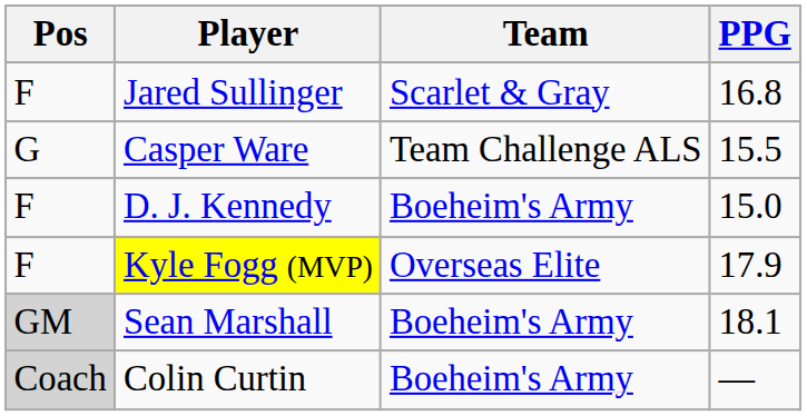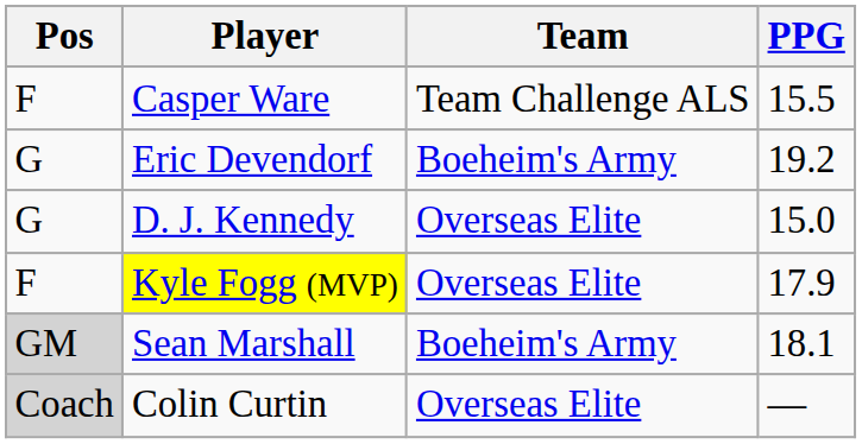 <table class="wikitable">
 <tr>
 <th>Pos</th>
 <th>Player</th>
 <th>Team</th>
 <th><a href='#'>PPG</a></th>
 </tr>
 <tr>
 <td>F</td>
-<td><a href='#'>Jared Sullinger</a></td>
-<td><a href='#'>Scarlet & Gray</a></td>
-<td>16.8</td>
-</tr>
-<tr>
-<td>G</td>
 <td><a href='#'>Casper Ware</a></td>
 <td>Team Challenge ALS</td>
 <td>15.5</td>
 </tr>
 <tr>
-<td>F</td>
+<td>G</td>
+<td><a href='#'>Eric Devendorf</a></td>
+<td><a href='#'>Boeheim's Army</a></td>
+<td>19.2</td>
+</tr>
+<tr>
+<td>G</td>
 <td><a href='#'>D. J. Kennedy</a></td>
-<td><a href='#'>Boeheim's Army</a></td>
+<td><a href='#'>Overseas Elite</a></td>
 <td>15.0</td>
 </tr>
 <tr>
 <td>F</td>
 <td bgcolor=yellow><a href='#'>Kyle Fogg</a> <small>(MVP)</small></td>
 <td><a href='#'>Overseas Elite</a></td>
 <td>17.9</td>
 </tr>
 <tr>
 <td bgcolor=lightgray>GM</td>
 <td><a href='#'>Sean Marshall</a></td>
 <td><a href='#'>Boeheim's Army</a></td>
 <td>18.1</td>
 </tr>
 <tr>
 <td bgcolor=lightgray>Coach</td>
 <td>Colin Curtin</td>
-<td><a href='#'>Boeheim's Army</a></td>
+<td><a href='#'>Overseas Elite</a></td>
 <td>—</td>
 </tr>
 </table>
